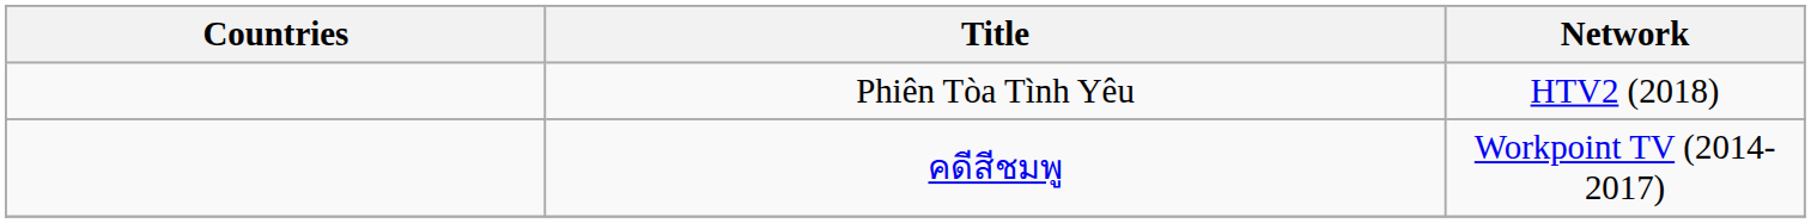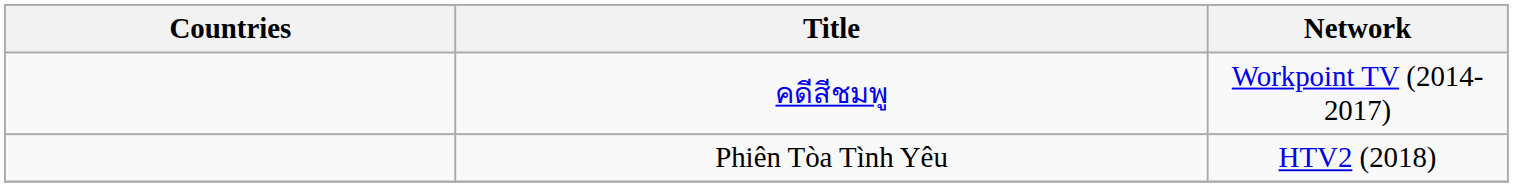 <table class="wikitable" style="text-align:center; font-size:95%; line-height:18px; width:50%;">
 <tr>
 <th width="15%">Countries</th>
 <th width="25%">Title</th>
 <th width="10%">Network</th>
 </tr>
 <tr>
 <td align="left"><strong></strong></td>
+<td><a href='#'>คดีสีชมพู</a></td>
+<td><a href='#'>Workpoint TV</a> (2014-2017)</td>
+</tr>
+<tr>
+<td align="left"><strong></strong></td>
 <td>Phiên Tòa Tình Yêu</td>
 <td><a href='#'>HTV2</a> (2018)</td>
 </tr>
 <tr>
-<td align="left"><strong></strong></td>
-<td><a href='#'>คดีสีชมพู</a></td>
-<td><a href='#'>Workpoint TV</a> (2014-2017)</td>
-</tr>
-<tr>
 </tr>
 </table>
